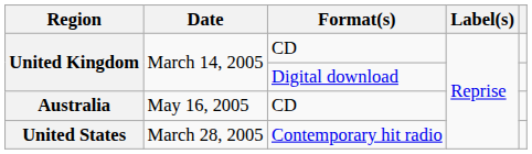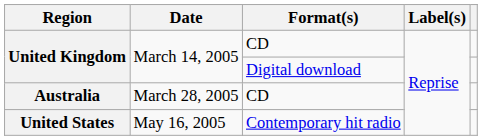 <table class="wikitable plainrowheaders">
 <tr>
 <th scope="col">Region</th>
 <th scope="col">Date</th>
 <th scope="col">Format(s)</th>
 <th scope="col">Label(s)</th>
 <th scope="col"></th>
 </tr>
 <tr>
 <th scope="row" rowspan="2">United Kingdom</th>
 <td rowspan="2">March 14, 2005</td>
 <td>CD</td>
 <td rowspan="4"><a href='#'>Reprise</a></td>
 <td align="center"></td>
 </tr>
 <tr>
 <td><a href='#'>Digital download</a></td>
 <td align="center"></td>
 </tr>
 <tr>
 <th scope="row">Australia</th>
-<td>May 16, 2005</td>
+<td>March 28, 2005</td>
 <td>CD</td>
 <td align="center"></td>
 </tr>
 <tr>
 <th scope="row">United States</th>
-<td>March 28, 2005</td>
+<td>May 16, 2005</td>
 <td><a href='#'>Contemporary hit radio</a></td>
 <td align="center"></td>
 </tr>
 </table>
